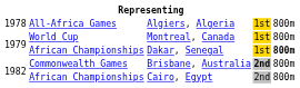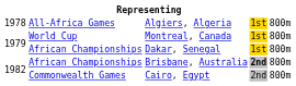 <table>
 <tr>
 <th colspan="6">Representing </th>
 </tr>
 <tr>
 <td>1978</td>
 <td><a href='#'>All-Africa Games</a></td>
 <td><a href='#'>Algiers</a>, <a href='#'>Algeria</a></td>
 <td bgcolor="gold" align="center">1st</td>
 <td>800m</td>
 </tr>
 <tr>
 <td rowspan=2>1979</td>
 <td><a href='#'>World Cup</a></td>
 <td><a href='#'>Montreal</a>, <a href='#'>Canada</a></td>
 <td bgcolor="gold" align="center">1st</td>
 <td>800m</td>
 <td></td>
 </tr>
 <tr>
 <td><a href='#'>African Championships</a></td>
 <td><a href='#'>Dakar</a>, <a href='#'>Senegal</a></td>
 <td bgcolor="gold" align="center">1st</td>
-<td><strong>800m</strong></td>
+<td>800m</td>
 <td></td>
 </tr>
 <tr>
 <td rowspan=2>1982</td>
-<td><a href='#'>Commonwealth Games</a></td>
+<td><a href='#'>African Championships</a></td>
 <td><a href='#'>Brisbane</a>, <a href='#'>Australia</a></td>
 <td bgcolor="silver" align="center"><strong>2nd</strong></td>
 <td>800m</td>
 <td></td>
 </tr>
 <tr>
-<td><a href='#'>African Championships</a></td>
+<td><a href='#'>Commonwealth Games</a></td>
 <td><a href='#'>Cairo</a>, <a href='#'>Egypt</a></td>
 <td bgcolor="silver" align="center">2nd</td>
 <td>800m</td>
 <td></td>
 </tr>
 </table>
